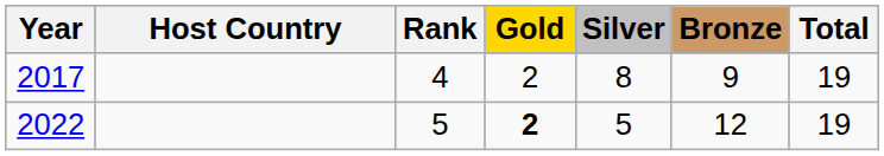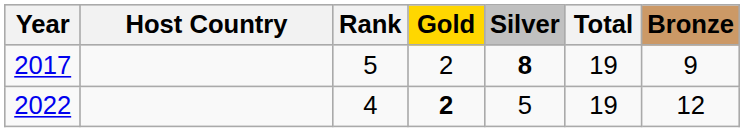 <table class="wikitable">
 <tr>
 <th width=40>Year</th>
 <th width=150>Host Country</th>
 <th width=40>Rank</th>
 <td width=40 bgcolor=gold align="center"><strong>Gold</strong></td>
 <td width=40 bgcolor=silver align="center"><strong>Silver</strong></td>
+<th width=40>Total</th>
 <td width=4 bgcolor=#cc9966 align="center"><strong>Bronze</strong></td>
-<th width=40>Total</th>
 </tr>
 <tr align="center">
 <td><a href='#'>2017</a></td>
 <td align="left"></td>
-<td>4</td>
+<td>5</td>
 <td>2</td>
-<td>8</td>
+<td><strong>8</strong></td>
+<td>19</td>
 <td>9</td>
-<td>19</td>
 </tr>
 <tr align="center">
 <td><a href='#'>2022</a></td>
 <td align="left"></td>
-<td>5</td>
+<td>4</td>
 <td><strong>2</strong></td>
 <td>5</td>
+<td>19</td>
 <td>12</td>
-<td>19</td>
 </tr>
 </table>
